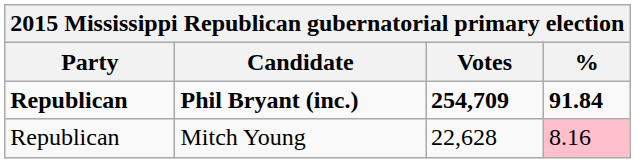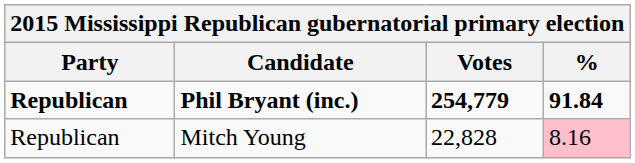 <table class="wikitable">
 <tr>
 <th colspan="4">2015 Mississippi Republican gubernatorial primary election</th>
 </tr>
 <tr>
 <th>Party</th>
 <th>Candidate</th>
 <th>Votes</th>
 <th>%</th>
 </tr>
 <tr>
 <td><strong>Republican</strong></td>
 <td><strong>Phil Bryant (inc.)</strong></td>
-<td><strong>254,709</strong></td>
+<td><strong>254,779</strong></td>
 <td><strong>91.84</strong></td>
 </tr>
 <tr>
 <td>Republican</td>
 <td>Mitch Young</td>
-<td>22,628</td>
+<td>22,828</td>
 <td style="background: pink;">8.16</td>
 </tr>
 </table>
